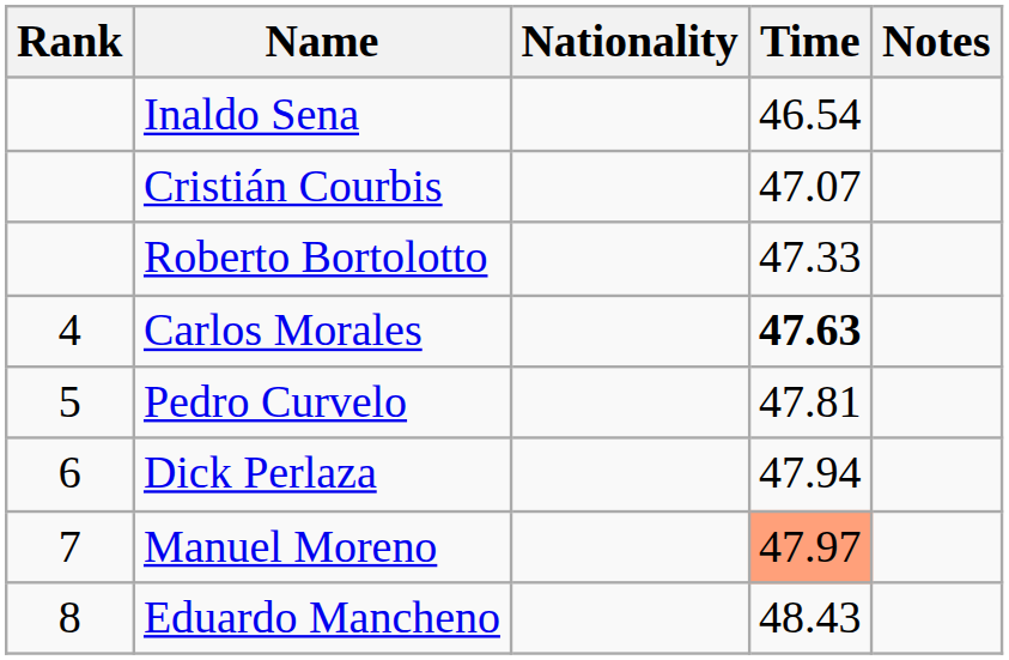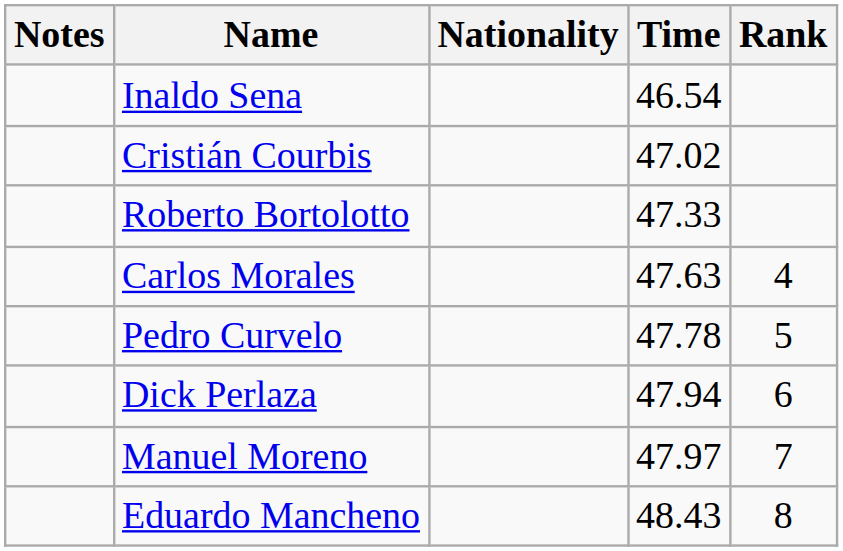 <table class="wikitable sortable" style="text-align:center">
 <tr>
-<th>Rank</th>
+<th>Notes</th>
 <th>Name</th>
 <th>Nationality</th>
 <th>Time</th>
-<th>Notes</th>
+<th>Rank</th>
 </tr>
 <tr>
-<td align=center></td>
+<td></td>
 <td align=left><a href='#'>Inaldo Sena</a></td>
 <td align=left></td>
 <td>46.54</td>
-<td></td>
+<td align=center></td>
 </tr>
 <tr>
-<td align=center></td>
+<td></td>
 <td align=left><a href='#'>Cristián Courbis</a></td>
 <td align=left></td>
-<td>47.07</td>
-<td></td>
+<td>47.02</td>
+<td align=center></td>
 </tr>
 <tr>
-<td align=center></td>
+<td></td>
 <td align=left><a href='#'>Roberto Bortolotto</a></td>
 <td align=left></td>
 <td>47.33</td>
-<td></td>
+<td align=center></td>
 </tr>
 <tr>
-<td align=center>4</td>
+<td></td>
 <td align=left><a href='#'>Carlos Morales</a></td>
 <td align=left></td>
-<td><strong>47.63</strong></td>
-<td></td>
+<td>47.63</td>
+<td align=center>4</td>
 </tr>
 <tr>
-<td align=center>5</td>
+<td></td>
 <td align=left><a href='#'>Pedro Curvelo</a></td>
 <td align=left></td>
-<td>47.81</td>
-<td></td>
+<td>47.78</td>
+<td align=center>5</td>
 </tr>
 <tr>
-<td align=center>6</td>
+<td></td>
 <td align=left><a href='#'>Dick Perlaza</a></td>
 <td align=left></td>
 <td>47.94</td>
-<td></td>
+<td align=center>6</td>
 </tr>
 <tr>
-<td align=center>7</td>
+<td></td>
 <td align=left><a href='#'>Manuel Moreno</a></td>
 <td align=left></td>
-<td style="background: lightsalmon;">47.97</td>
-<td></td>
+<td>47.97</td>
+<td align=center>7</td>
 </tr>
 <tr>
-<td align=center>8</td>
+<td></td>
 <td align=left><a href='#'>Eduardo Mancheno</a></td>
 <td align=left></td>
 <td>48.43</td>
-<td></td>
+<td align=center>8</td>
 </tr>
 </table>
